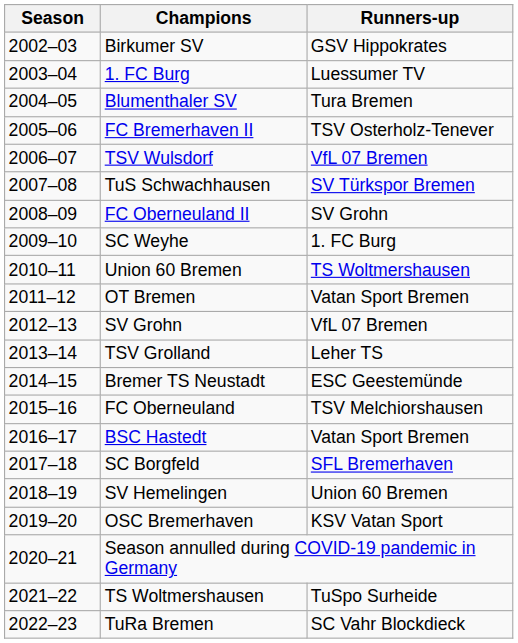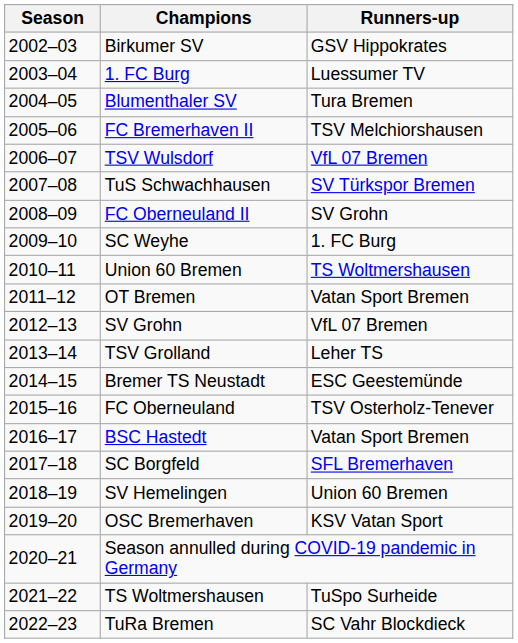 <table class="wikitable">
 <tr align="center" bgcolor="#dfdfdf">
 <th width="80">Season</th>
 <th width="180">Champions</th>
 <th width="180">Runners-up</th>
 </tr>
 <tr>
 <td>2002–03</td>
 <td>Birkumer SV</td>
 <td>GSV Hippokrates</td>
 </tr>
 <tr>
 <td>2003–04</td>
 <td><a href='#'>1. FC Burg</a></td>
 <td>Luessumer TV</td>
 </tr>
 <tr>
 <td>2004–05</td>
 <td><a href='#'>Blumenthaler SV</a></td>
 <td>Tura Bremen</td>
 </tr>
 <tr>
 <td>2005–06</td>
 <td><a href='#'>FC Bremerhaven II</a></td>
-<td>TSV Osterholz-Tenever</td>
+<td>TSV Melchiorshausen</td>
 </tr>
 <tr>
 <td>2006–07</td>
 <td><a href='#'>TSV Wulsdorf</a></td>
 <td><a href='#'>VfL 07 Bremen</a></td>
 </tr>
 <tr>
 <td>2007–08</td>
 <td>TuS Schwachhausen</td>
 <td><a href='#'>SV Türkspor Bremen</a></td>
 </tr>
 <tr>
 <td>2008–09</td>
 <td><a href='#'>FC Oberneuland II</a></td>
 <td>SV Grohn</td>
 </tr>
 <tr>
 <td>2009–10</td>
 <td>SC Weyhe</td>
 <td>1. FC Burg</td>
 </tr>
 <tr>
 <td>2010–11</td>
 <td>Union 60 Bremen</td>
 <td><a href='#'>TS Woltmershausen</a></td>
 </tr>
 <tr>
 <td>2011–12</td>
 <td>OT Bremen</td>
 <td>Vatan Sport Bremen</td>
 </tr>
 <tr>
 <td>2012–13</td>
 <td>SV Grohn</td>
 <td>VfL 07 Bremen</td>
 </tr>
 <tr>
 <td>2013–14</td>
 <td>TSV Grolland</td>
 <td>Leher TS</td>
 </tr>
 <tr>
 <td>2014–15</td>
 <td>Bremer TS Neustadt</td>
 <td>ESC Geestemünde</td>
 </tr>
 <tr>
 <td>2015–16</td>
 <td>FC Oberneuland</td>
-<td>TSV Melchiorshausen</td>
+<td>TSV Osterholz-Tenever</td>
 </tr>
 <tr>
 <td>2016–17</td>
 <td><a href='#'>BSC Hastedt</a></td>
 <td>Vatan Sport Bremen</td>
 </tr>
 <tr>
 <td>2017–18</td>
 <td>SC Borgfeld</td>
 <td><a href='#'>SFL Bremerhaven</a></td>
 </tr>
 <tr>
 <td>2018–19</td>
 <td>SV Hemelingen</td>
 <td>Union 60 Bremen</td>
 </tr>
 <tr>
 <td>2019–20</td>
 <td>OSC Bremerhaven</td>
 <td>KSV Vatan Sport</td>
 </tr>
 <tr>
 <td>2020–21</td>
 <td colspan=2>Season annulled during <a href='#'>COVID-19 pandemic in Germany</a></td>
 </tr>
 <tr>
 <td>2021–22</td>
 <td>TS Woltmershausen</td>
 <td>TuSpo Surheide</td>
 </tr>
 <tr>
 <td>2022–23</td>
 <td>TuRa Bremen</td>
 <td>SC Vahr Blockdieck</td>
 </tr>
 </table>
